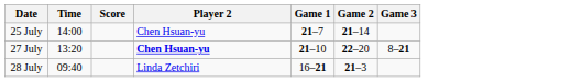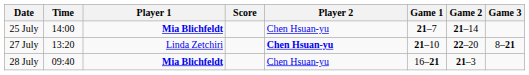 <table class="wikitable" style="font-size:90%; text-align:center">
 <tr>
 <th width="50">Date</th>
 <th width="50">Time</th>
+<th width="200">Player 1</th>
 <th width="50">Score</th>
 <th width="200">Player 2</th>
 <th width="50">Game 1</th>
 <th width="50">Game 2</th>
 <th width="50">Game 3</th>
 </tr>
 <tr>
 <td>25 July</td>
 <td>14:00</td>
+<td align="right"><strong><a href='#'>Mia Blichfeldt</a> </strong></td>
 <td> </td>
 <td align="left"> <a href='#'>Chen Hsuan-yu</a></td>
 <td><strong>21</strong>–7</td>
 <td><strong>21</strong>–14</td>
 <td></td>
 </tr>
 <tr>
 <td>27 July</td>
 <td>13:20</td>
+<td align="right"><a href='#'>Linda Zetchiri</a> </td>
 <td> </td>
 <td align="left"><strong> <a href='#'>Chen Hsuan-yu</a></strong></td>
 <td><strong>21</strong>–10</td>
 <td><strong>22</strong>–20</td>
 <td>8–<strong>21</strong></td>
 </tr>
 <tr>
 <td>28 July</td>
 <td>09:40</td>
+<td align="right"><strong><a href='#'>Mia Blichfeldt</a> </strong></td>
 <td> </td>
-<td align="left"> <a href='#'>Linda Zetchiri</a></td>
+<td align="left"> <a href='#'>Chen Hsuan-yu</a></td>
 <td>16–<strong>21</strong></td>
 <td><strong>21</strong>–3</td>
 <td></td>
 </tr>
 </table>
